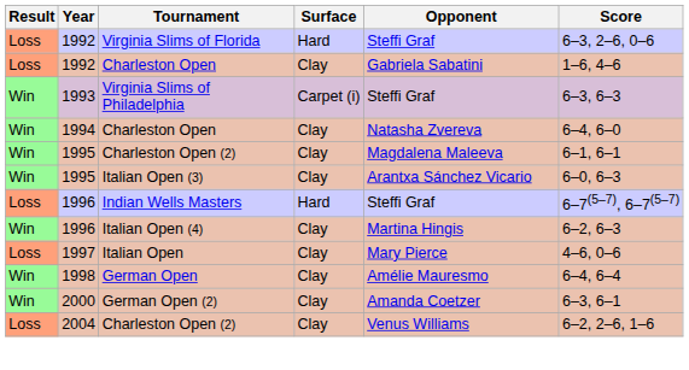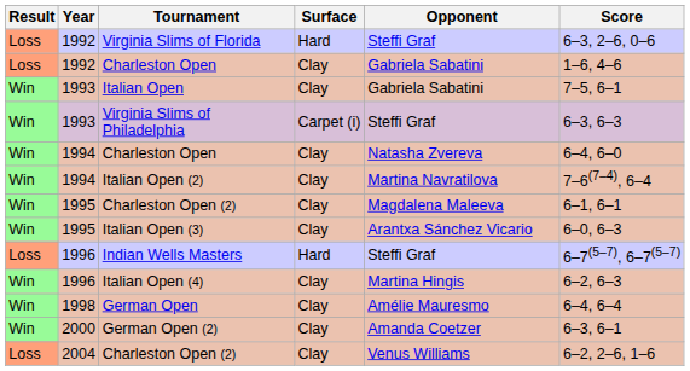 <table class="sortable wikitable">
 <tr>
 <th style="width:40px">Result</th>
 <th style="width:30px">Year</th>
 <th width=200>Tournament</th>
 <th>Surface</th>
 <th width=200>Opponent</th>
 <th class="unsortable">Score</th>
 </tr>
 <tr bgcolor=CCCCFF>
 <td style="background:#ffa07a;">Loss</td>
 <td>1992</td>
 <td><a href='#'>Virginia Slims of Florida</a></td>
 <td>Hard</td>
 <td> <a href='#'>Steffi Graf</a></td>
 <td>6–3, 2–6, 0–6</td>
 </tr>
 <tr bgcolor=EBC2AF>
 <td style="background:#ffa07a;">Loss</td>
 <td>1992</td>
 <td><a href='#'>Charleston Open</a></td>
 <td>Clay</td>
 <td> <a href='#'>Gabriela Sabatini</a></td>
 <td>1–6, 4–6</td>
 </tr>
+<tr bgcolor=EBC2AF>
+<td style="background:#98fb98;">Win</td>
+<td>1993</td>
+<td><a href='#'>Italian Open</a></td>
+<td>Clay</td>
+<td> Gabriela Sabatini</td>
+<td>7–5, 6–1</td>
+</tr>
 <tr bgcolor=thistle>
 <td style="background:#98fb98;">Win</td>
 <td>1993</td>
 <td><a href='#'>Virginia Slims of Philadelphia</a></td>
 <td>Carpet (i)</td>
 <td> Steffi Graf</td>
 <td>6–3, 6–3</td>
 </tr>
 <tr bgcolor=EBC2AF>
 <td style="background:#98fb98;">Win</td>
 <td>1994</td>
 <td>Charleston Open</td>
 <td>Clay</td>
 <td> <a href='#'>Natasha Zvereva</a></td>
 <td>6–4, 6–0</td>
+</tr>
+<tr bgcolor=EBC2AF>
+<td style="background:#98fb98;">Win</td>
+<td>1994</td>
+<td>Italian Open <small>(2)</small></td>
+<td>Clay</td>
+<td> <a href='#'>Martina Navratilova</a></td>
+<td>7–6<sup>(7–4)</sup>, 6–4</td>
 </tr>
 <tr bgcolor=EBC2AF>
 <td style="background:#98fb98;">Win</td>
 <td>1995</td>
 <td>Charleston Open <small>(2)</small></td>
 <td>Clay</td>
 <td> <a href='#'>Magdalena Maleeva</a></td>
 <td>6–1, 6–1</td>
 </tr>
 <tr bgcolor=EBC2AF>
 <td style="background:#98fb98;">Win</td>
 <td>1995</td>
 <td>Italian Open <small>(3)</small></td>
 <td>Clay</td>
 <td> <a href='#'>Arantxa Sánchez Vicario</a></td>
 <td>6–0, 6–3</td>
 </tr>
 <tr bgcolor=CCCCFF>
 <td style="background:#ffa07a;">Loss</td>
 <td>1996</td>
 <td><a href='#'>Indian Wells Masters</a></td>
 <td>Hard</td>
 <td> Steffi Graf</td>
 <td>6–7<sup>(5–7)</sup>, 6–7<sup>(5–7)</sup></td>
 </tr>
 <tr bgcolor=EBC2AF>
 <td style="background:#98fb98;">Win</td>
 <td>1996</td>
 <td>Italian Open <small>(4)</small></td>
 <td>Clay</td>
 <td> <a href='#'>Martina Hingis</a></td>
 <td>6–2, 6–3</td>
 </tr>
 <tr bgcolor=EBC2AF>
-<td style="background:#ffa07a;">Loss</td>
-<td>1997</td>
-<td>Italian Open</td>
-<td>Clay</td>
-<td> <a href='#'>Mary Pierce</a></td>
-<td>4–6, 0–6</td>
-</tr>
-<tr bgcolor=EBC2AF>
 <td style="background:#98fb98;">Win</td>
 <td>1998</td>
 <td><a href='#'>German Open</a></td>
 <td>Clay</td>
 <td> <a href='#'>Amélie Mauresmo</a></td>
 <td>6–4, 6–4</td>
 </tr>
 <tr bgcolor=EBC2AF>
 <td style="background:#98fb98;">Win</td>
 <td>2000</td>
 <td>German Open <small>(2)</small></td>
 <td>Clay</td>
 <td> <a href='#'>Amanda Coetzer</a></td>
 <td>6–3, 6–1</td>
 </tr>
 <tr bgcolor=EBC2AF>
 <td style="background:#ffa07a;">Loss</td>
 <td>2004</td>
 <td>Charleston Open <small>(2)</small></td>
 <td>Clay</td>
 <td> <a href='#'>Venus Williams</a></td>
 <td>6–2, 2–6, 1–6</td>
 </tr>
 </table>
